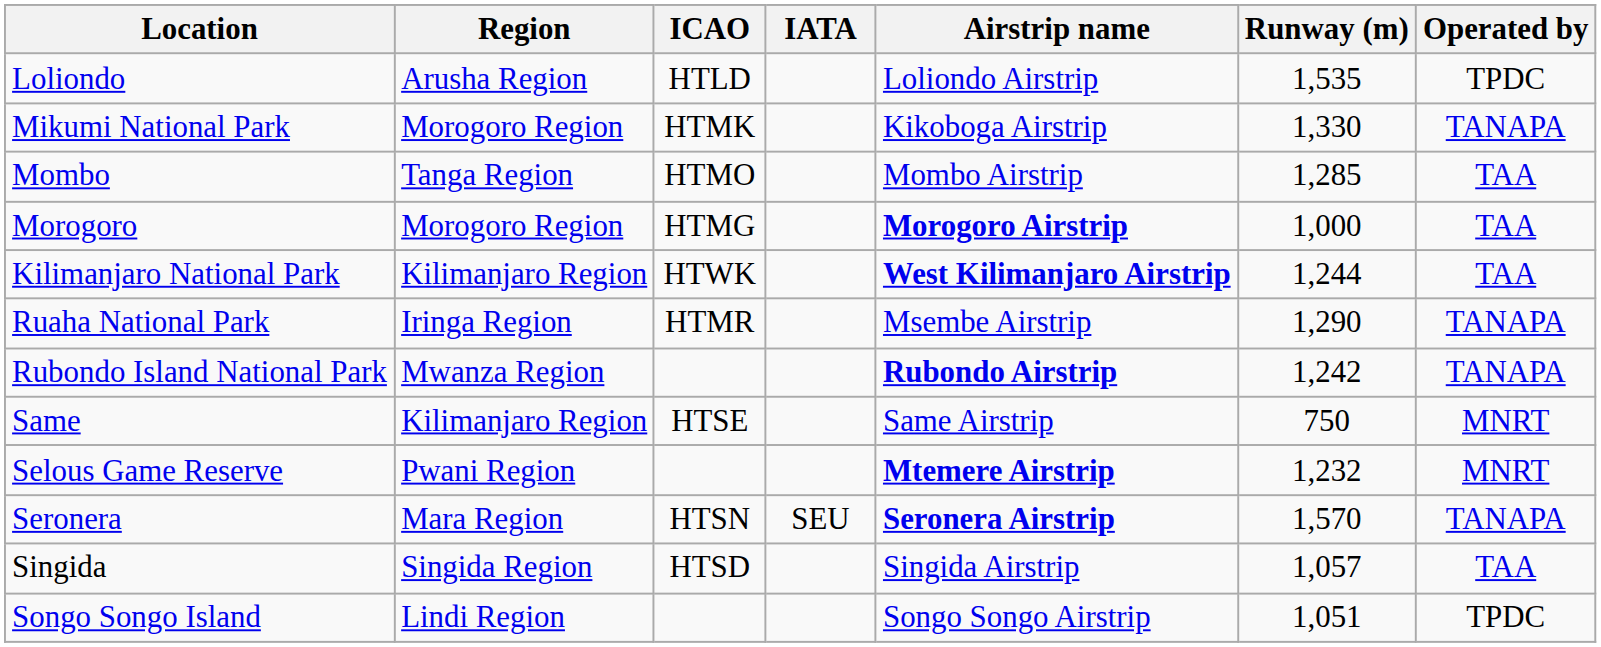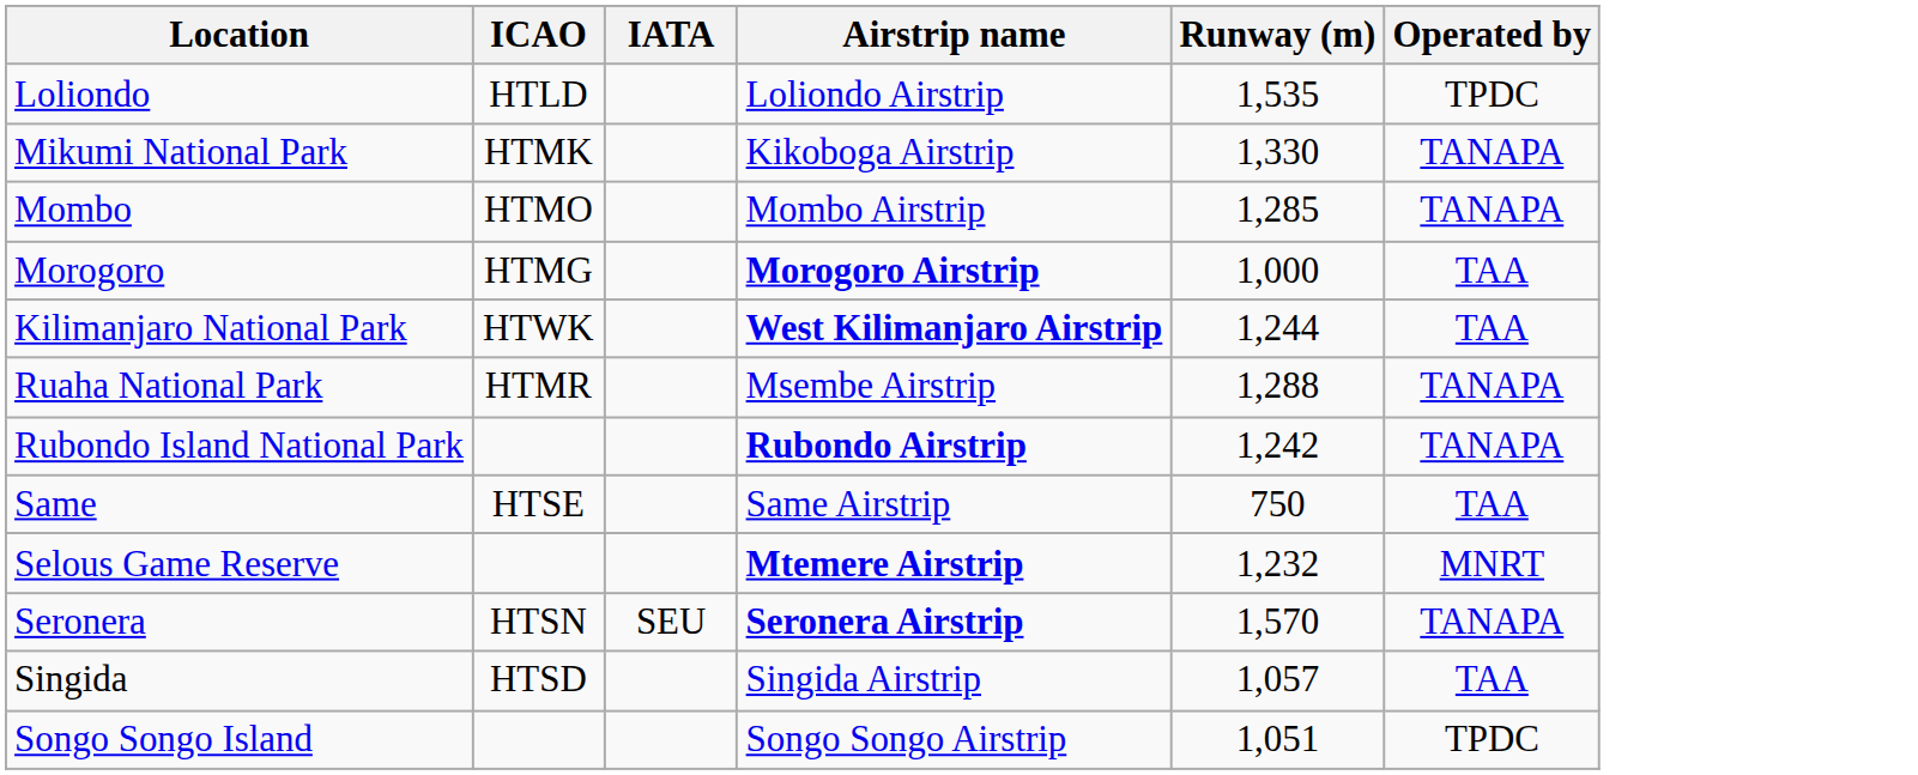 <table class="wikitable sortable" border="1">
 <tr>
 <th>Location</th>
-<th>Region</th>
 <th style="width:50px;">ICAO</th>
 <th style="width:50px;">IATA</th>
 <th>Airstrip name</th>
 <th>Runway (m)</th>
 <th>Operated by</th>
 </tr>
 <tr>
 <td><a href='#'>Loliondo</a></td>
-<td><a href='#'>Arusha Region</a></td>
 <td align=center>HTLD</td>
 <td></td>
 <td><a href='#'>Loliondo Airstrip</a></td>
 <td align=center>1,535</td>
 <td align=center>TPDC</td>
 </tr>
 <tr>
 <td><a href='#'>Mikumi National Park</a></td>
-<td><a href='#'>Morogoro Region</a></td>
 <td align=center>HTMK</td>
 <td></td>
 <td><a href='#'>Kikoboga Airstrip</a></td>
 <td align=center>1,330</td>
 <td align=center><a href='#'>TANAPA</a></td>
 </tr>
 <tr>
 <td><a href='#'>Mombo</a></td>
-<td><a href='#'>Tanga Region</a></td>
 <td align=center>HTMO</td>
 <td></td>
 <td><a href='#'>Mombo Airstrip</a></td>
 <td align=center>1,285</td>
-<td align=center><a href='#'>TAA</a></td>
+<td align=center><a href='#'>TANAPA</a></td>
 </tr>
 <tr>
 <td><a href='#'>Morogoro</a></td>
-<td><a href='#'>Morogoro Region</a></td>
 <td align=center>HTMG</td>
 <td></td>
 <td><strong><a href='#'>Morogoro Airstrip</a></strong></td>
 <td align=center>1,000</td>
 <td align=center><a href='#'>TAA</a></td>
 </tr>
 <tr>
 <td><a href='#'>Kilimanjaro National Park</a></td>
-<td><a href='#'>Kilimanjaro Region</a></td>
 <td align=center>HTWK</td>
 <td></td>
 <td><strong><a href='#'>West Kilimanjaro Airstrip</a></strong></td>
 <td align=center>1,244</td>
 <td align=center><a href='#'>TAA</a></td>
 </tr>
 <tr>
 <td><a href='#'>Ruaha National Park</a></td>
-<td><a href='#'>Iringa Region</a></td>
 <td align=center>HTMR</td>
 <td></td>
 <td><a href='#'>Msembe Airstrip</a></td>
-<td align=center>1,290</td>
+<td align=center>1,288</td>
 <td align=center><a href='#'>TANAPA</a></td>
 </tr>
 <tr>
 <td><a href='#'>Rubondo Island National Park</a></td>
-<td><a href='#'>Mwanza Region</a></td>
 <td></td>
 <td></td>
 <td><strong><a href='#'>Rubondo Airstrip</a></strong></td>
 <td align=center>1,242</td>
 <td align=center><a href='#'>TANAPA</a></td>
 </tr>
 <tr>
 <td><a href='#'>Same</a></td>
-<td><a href='#'>Kilimanjaro Region</a></td>
 <td align=center>HTSE</td>
 <td></td>
 <td><a href='#'>Same Airstrip</a></td>
 <td align=center>750</td>
-<td align=center><a href='#'>MNRT</a></td>
+<td align=center><a href='#'>TAA</a></td>
 </tr>
 <tr>
 <td><a href='#'>Selous Game Reserve</a></td>
-<td><a href='#'>Pwani Region</a></td>
 <td align=center></td>
 <td></td>
 <td><strong><a href='#'>Mtemere Airstrip</a></strong></td>
 <td align=center>1,232</td>
 <td align=center><a href='#'>MNRT</a></td>
 </tr>
 <tr>
 <td><a href='#'>Seronera</a></td>
-<td><a href='#'>Mara Region</a></td>
 <td align=center>HTSN</td>
 <td align=center>SEU</td>
 <td><strong><a href='#'>Seronera Airstrip</a></strong></td>
 <td align=center>1,570</td>
 <td align=center><a href='#'>TANAPA</a></td>
 </tr>
 <tr>
 <td>Singida</td>
-<td><a href='#'>Singida Region</a></td>
 <td align=center>HTSD</td>
 <td></td>
 <td><a href='#'>Singida Airstrip</a></td>
 <td align=center>1,057</td>
 <td align=center><a href='#'>TAA</a></td>
 </tr>
 <tr>
 <td><a href='#'>Songo Songo Island</a></td>
-<td><a href='#'>Lindi Region</a></td>
 <td align=center></td>
 <td></td>
 <td><a href='#'>Songo Songo Airstrip</a></td>
 <td align=center>1,051</td>
 <td align=center>TPDC</td>
 </tr>
 </table>
